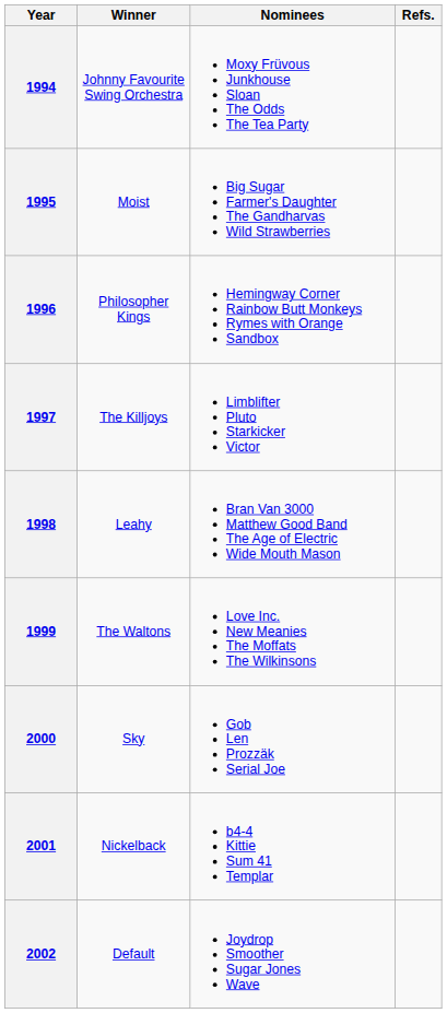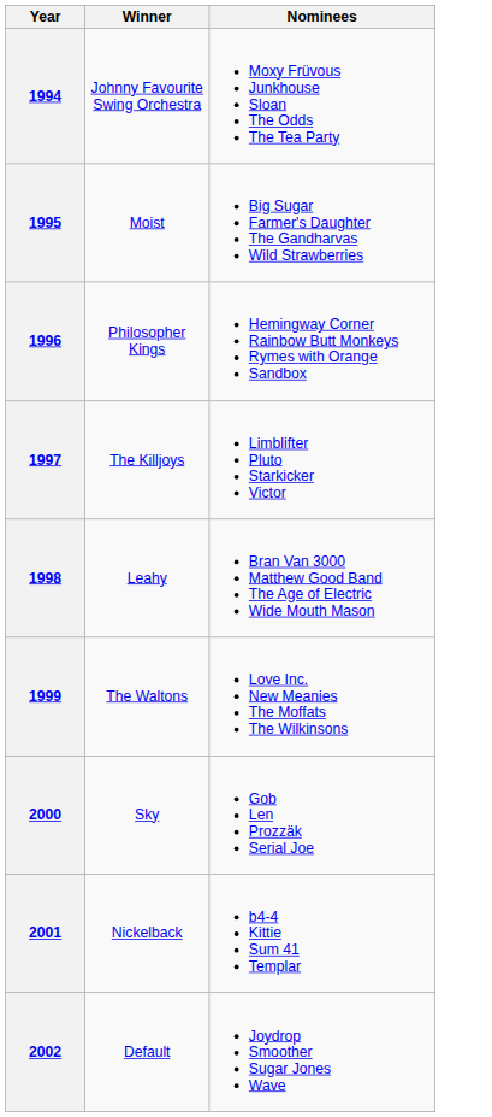 <table class="wikitable sortable">
 <tr>
 <th scope="col" style="width:5em;">Year</th>
 <th scope="col" style="width:8em;">Winner</th>
 <th scope="col" style="width:15em;" class="unsortable">Nominees</th>
-<th scope="col" style="width:3em;" class="unsortable">Refs.</th>
 </tr>
 <tr>
 <th scope="row"><a href='#'>1994</a></th>
 <td align="center"><a href='#'>Johnny Favourite Swing Orchestra</a></td>
 <td><br><ul><li><a href='#'>Moxy Früvous</a></li><li><a href='#'>Junkhouse</a></li><li><a href='#'>Sloan</a></li><li><a href='#'>The Odds</a></li><li><a href='#'>The Tea Party</a></li></ul></td>
-<td align="center"></td>
 </tr>
 <tr>
 <th scope="row"><a href='#'>1995</a></th>
 <td align="center"><a href='#'>Moist</a></td>
 <td><br><ul><li><a href='#'>Big Sugar</a></li><li><a href='#'>Farmer's Daughter</a></li><li><a href='#'>The Gandharvas</a></li><li><a href='#'>Wild Strawberries</a></li></ul></td>
-<td align="center"></td>
 </tr>
 <tr>
 <th scope="row"><a href='#'>1996</a></th>
 <td align="center"><a href='#'>Philosopher Kings</a></td>
 <td><br><ul><li><a href='#'>Hemingway Corner</a></li><li><a href='#'>Rainbow Butt Monkeys</a></li><li><a href='#'>Rymes with Orange</a></li><li><a href='#'>Sandbox</a></li></ul></td>
-<td align="center"></td>
 </tr>
 <tr>
 <th scope="row"><a href='#'>1997</a></th>
 <td align="center"><a href='#'>The Killjoys</a></td>
 <td><br><ul><li><a href='#'>Limblifter</a></li><li><a href='#'>Pluto</a></li><li><a href='#'>Starkicker</a></li><li><a href='#'>Victor</a></li></ul></td>
-<td align="center"></td>
 </tr>
 <tr>
 <th scope="row"><a href='#'>1998</a></th>
 <td align="center"><a href='#'>Leahy</a></td>
 <td><br><ul><li><a href='#'>Bran Van 3000</a></li><li><a href='#'>Matthew Good Band</a></li><li><a href='#'>The Age of Electric</a></li><li><a href='#'>Wide Mouth Mason</a></li></ul></td>
-<td align="center"></td>
 </tr>
 <tr>
 <th scope="row"><a href='#'>1999</a></th>
 <td align="center"><a href='#'>The Waltons</a></td>
 <td><br><ul><li><a href='#'>Love Inc.</a></li><li><a href='#'>New Meanies</a></li><li><a href='#'>The Moffats</a></li><li><a href='#'>The Wilkinsons</a></li></ul></td>
-<td align="center"></td>
 </tr>
 <tr>
 <th scope="row"><a href='#'>2000</a></th>
 <td align="center"><a href='#'>Sky</a></td>
 <td><br><ul><li><a href='#'>Gob</a></li><li><a href='#'>Len</a></li><li><a href='#'>Prozzäk</a></li><li><a href='#'>Serial Joe</a></li></ul></td>
-<td align="center"></td>
 </tr>
 <tr>
 <th scope="row"><a href='#'>2001</a></th>
 <td align="center"><a href='#'>Nickelback</a></td>
 <td><br><ul><li><a href='#'>b4-4</a></li><li><a href='#'>Kittie</a></li><li><a href='#'>Sum 41</a></li><li><a href='#'>Templar</a></li></ul></td>
-<td align="center"></td>
 </tr>
 <tr>
 <th scope="row"><a href='#'>2002</a></th>
 <td align="center"><a href='#'>Default</a></td>
 <td><br><ul><li><a href='#'>Joydrop</a></li><li><a href='#'>Smoother</a></li><li><a href='#'>Sugar Jones</a></li><li><a href='#'>Wave</a></li></ul></td>
-<td align="center"></td>
 </tr>
 </table>
